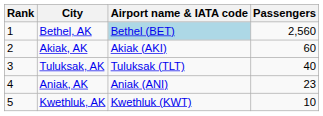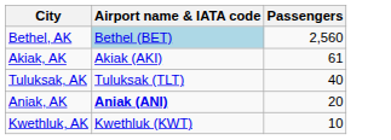 <table class="wikitable">
 <tr>
-<th>Rank</th>
 <th>City</th>
 <th>Airport name & IATA code</th>
 <th>Passengers</th>
 </tr>
 <tr>
-<td>1</td>
 <td><a href='#'>Bethel, AK</a></td>
 <td style="background: lightblue;"><a href='#'>Bethel (BET)</a></td>
 <td align="right">2,560</td>
 </tr>
 <tr>
-<td>2</td>
 <td><a href='#'>Akiak, AK</a></td>
 <td><a href='#'>Akiak (AKI)</a></td>
-<td align=right>60</td>
+<td align=right>61</td>
 </tr>
 <tr>
-<td>3</td>
 <td><a href='#'>Tuluksak, AK</a></td>
 <td><a href='#'>Tuluksak (TLT)</a></td>
 <td align=right>40</td>
 </tr>
 <tr>
-<td>4</td>
 <td><a href='#'>Aniak, AK</a></td>
-<td><a href='#'>Aniak (ANI)</a></td>
-<td align=right>23</td>
+<td><strong><a href='#'>Aniak (ANI)</a></strong></td>
+<td align=right>20</td>
 </tr>
 <tr>
-<td>5</td>
 <td><a href='#'>Kwethluk, AK</a></td>
 <td><a href='#'>Kwethluk (KWT)</a></td>
 <td align=right>10</td>
 </tr>
 </table>
